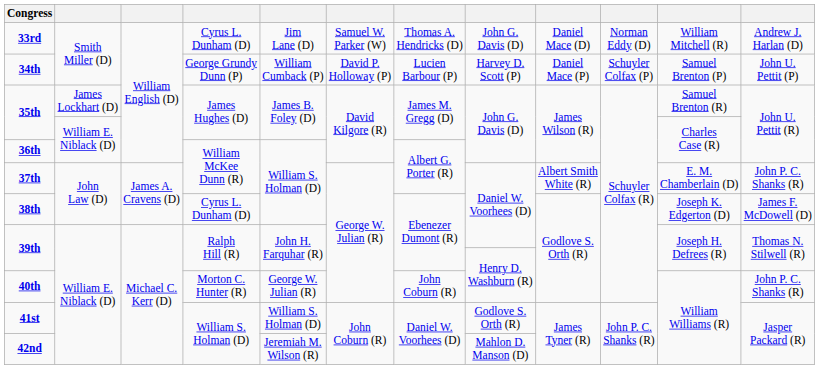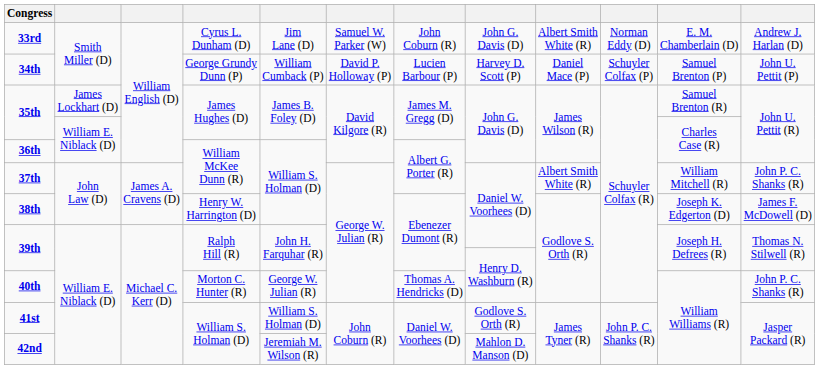 <table class="wikitable" style="text-align:center;">
 <tr>
 <th>Congress</th>
 <th></th>
 <th></th>
 <th></th>
 <th></th>
 <th></th>
 <th></th>
 <th></th>
 <th></th>
 <th></th>
 <th></th>
 <th></th>
 </tr>
 <tr style="height:2em">
 <td><strong><a href='#'>33rd</a></strong><br></td>
 <td rowspan=2 ><a href='#'>Smith<br>Miller</a> (D)</td>
 <td rowspan="5" ><a href='#'>William<br>English</a> (D)</td>
 <td><a href='#'>Cyrus L.<br>Dunham</a> (D)</td>
 <td><a href='#'>Jim<br>Lane</a> (D)</td>
 <td><a href='#'>Samuel W.<br>Parker</a> (W)</td>
-<td><a href='#'>Thomas A.<br>Hendricks</a> (D)</td>
+<td><a href='#'>John<br>Coburn</a> (R)</td>
 <td><a href='#'>John G.<br>Davis</a> (D)</td>
-<td><a href='#'>Daniel<br>Mace</a> (D)</td>
+<td><a href='#'>Albert Smith<br>White</a> (R)</td>
 <td><a href='#'>Norman<br>Eddy</a> (D)</td>
-<td><a href='#'>William<br>Mitchell</a> (R)</td>
+<td><a href='#'>E. M.<br>Chamberlain</a> (D)</td>
 <td><a href='#'>Andrew J.<br>Harlan</a> (D)</td>
 </tr>
 <tr style="height:2em">
 <td><strong><a href='#'>34th</a></strong><br></td>
 <td><a href='#'>George Grundy<br>Dunn</a> (P)</td>
 <td><a href='#'>William<br>Cumback</a> (P)</td>
 <td><a href='#'>David P.<br>Holloway</a> (P)</td>
 <td><a href='#'>Lucien<br>Barbour</a> (P)</td>
 <td><a href='#'>Harvey D.<br>Scott</a> (P)</td>
 <td><a href='#'>Daniel<br>Mace</a> (P)</td>
 <td><a href='#'>Schuyler<br>Colfax</a> (P)</td>
 <td><a href='#'>Samuel<br>Brenton</a> (P)</td>
 <td><a href='#'>John U.<br>Pettit</a> (P)</td>
 </tr>
 <tr style="height:2em">
 <td rowspan="2"><strong><a href='#'>35th</a></strong><br></td>
 <td><a href='#'>James<br>Lockhart</a> (D)</td>
 <td rowspan="2" ><a href='#'>James<br>Hughes</a> (D)</td>
 <td rowspan="2" ><a href='#'>James B.<br>Foley</a> (D)</td>
 <td rowspan="3" ><a href='#'>David<br>Kilgore</a> (R)</td>
 <td rowspan="2" ><a href='#'>James M.<br>Gregg</a> (D)</td>
 <td rowspan="3" ><a href='#'>John G.<br>Davis</a> (D)</td>
 <td rowspan="3" ><a href='#'>James<br>Wilson</a> (R)</td>
 <td rowspan="8" ><a href='#'>Schuyler<br>Colfax</a> (R)</td>
 <td><a href='#'>Samuel<br>Brenton</a> (R)</td>
 <td rowspan="3" ><a href='#'>John U.<br>Pettit</a> (R)</td>
 </tr>
 <tr style=height:2em>
 <td rowspan="2" ><a href='#'>William E.<br>Niblack</a> (D)</td>
 <td rowspan="2" ><a href='#'>Charles<br>Case</a> (R)</td>
 </tr>
 <tr style="height:2em">
 <td><strong><a href='#'>36th</a></strong><br></td>
 <td rowspan="2" ><a href='#'>William<br>McKee<br>Dunn</a> (R)</td>
 <td rowspan="3" ><a href='#'>William S.<br>Holman</a> (D)</td>
 <td rowspan="2" ><a href='#'>Albert G.<br>Porter</a> (R)</td>
 </tr>
 <tr style="height:2em">
 <td><strong><a href='#'>37th</a></strong><br></td>
 <td rowspan=2 ><a href='#'>John<br>Law</a> (D)</td>
 <td rowspan=2 ><a href='#'>James A.<br>Cravens</a> (D)</td>
 <td rowspan=5 ><a href='#'>George W.<br>Julian</a> (R)</td>
 <td rowspan=3 ><a href='#'>Daniel W.<br>Voorhees</a> (D)</td>
 <td><a href='#'>Albert Smith<br>White</a> (R)</td>
-<td><a href='#'>E. M.<br>Chamberlain</a> (D)</td>
+<td><a href='#'>William<br>Mitchell</a> (R)</td>
 <td><a href='#'>John P. C.<br>Shanks</a> (R)</td>
 </tr>
 <tr style="height:2em">
 <td><strong><a href='#'>38th</a></strong><br></td>
-<td><a href='#'>Cyrus L.<br>Dunham</a> (D)</td>
+<td><a href='#'>Henry W.<br>Harrington</a> (D)</td>
 <td rowspan=3 ><a href='#'>Ebenezer<br>Dumont</a> (R)</td>
 <td rowspan=4 ><a href='#'>Godlove S.<br>Orth</a> (R)</td>
 <td><a href='#'>Joseph K.<br>Edgerton</a> (D)</td>
 <td><a href='#'>James F.<br>McDowell</a> (D)</td>
 </tr>
 <tr style="height:2em">
 <td rowspan=2><strong><a href='#'>39th</a></strong><br></td>
 <td rowspan=5 ><a href='#'>William E.<br>Niblack</a> (D)</td>
 <td rowspan=5 ><a href='#'>Michael C.<br>Kerr</a> (D)</td>
 <td rowspan=2 ><a href='#'>Ralph<br>Hill</a> (R)</td>
 <td rowspan=2 ><a href='#'>John H.<br>Farquhar</a> (R)</td>
 <td rowspan=2 ><a href='#'>Joseph H.<br>Defrees</a> (R)</td>
 <td rowspan=2 ><a href='#'>Thomas N.<br>Stilwell</a> (R)</td>
 </tr>
 <tr style="height:2em">
 <td rowspan=2 ><a href='#'>Henry D.<br>Washburn</a> (R)</td>
 </tr>
 <tr style="height:2em">
 <td><strong><a href='#'>40th</a></strong><br></td>
 <td><a href='#'>Morton C.<br>Hunter</a> (R)</td>
 <td><a href='#'>George W.<br>Julian</a> (R)</td>
-<td><a href='#'>John<br>Coburn</a> (R)</td>
+<td><a href='#'>Thomas A.<br>Hendricks</a> (D)</td>
 <td rowspan=3 ><a href='#'>William<br>Williams</a> (R)</td>
 <td><a href='#'>John P. C.<br>Shanks</a> (R)</td>
 </tr>
 <tr style="height:2em">
 <td><strong><a href='#'>41st</a></strong><br></td>
 <td rowspan=2 ><a href='#'>William S.<br>Holman</a> (D)</td>
 <td><a href='#'>William S.<br>Holman</a> (D)</td>
 <td rowspan=2 ><a href='#'>John<br>Coburn</a> (R)</td>
 <td rowspan=2 ><a href='#'>Daniel W.<br>Voorhees</a> (D)</td>
 <td><a href='#'>Godlove S.<br>Orth</a> (R)</td>
 <td rowspan=2 ><a href='#'>James<br>Tyner</a> (R)</td>
 <td rowspan=2 ><a href='#'>John P. C.<br>Shanks</a> (R)</td>
 <td rowspan=2 ><a href='#'>Jasper<br>Packard</a> (R)</td>
 </tr>
 <tr style="height:2em">
 <td><strong><a href='#'>42nd</a></strong><br></td>
 <td><a href='#'>Jeremiah M.<br>Wilson</a> (R)</td>
 <td><a href='#'>Mahlon D.<br>Manson</a> (D)</td>
 </tr>
 </table>
